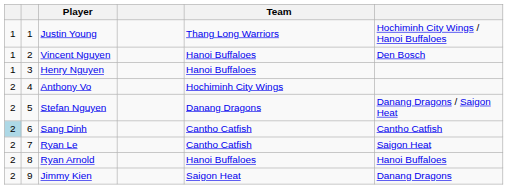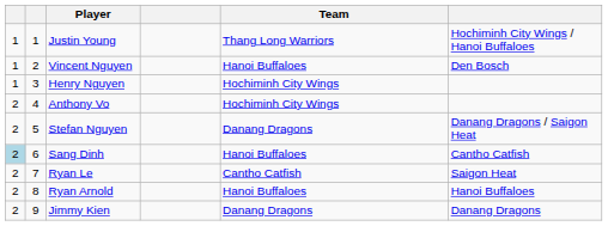 <table class="wikitable sortable" style="text-align:left">
 <tr>
 <th style="width:20px;"></th>
 <th style="width:20px;"></th>
 <th style="width:120px;">Player</th>
 <th style="width:100px;"></th>
 <th style="width:300px;">Team</th>
 <th style="width:200px;"></th>
 </tr>
 <tr>
 <td style="text-align:center;">1</td>
 <td style="text-align:center;">1</td>
 <td><a href='#'>Justin Young</a></td>
 <td></td>
 <td><a href='#'>Thang Long Warriors</a></td>
 <td><a href='#'>Hochiminh City Wings</a> / <a href='#'>Hanoi Buffaloes</a></td>
 </tr>
 <tr>
 <td style="text-align:center;">1</td>
 <td style="text-align:center;">2</td>
 <td><a href='#'>Vincent Nguyen</a></td>
 <td></td>
 <td><a href='#'>Hanoi Buffaloes</a></td>
 <td><a href='#'>Den Bosch</a></td>
 </tr>
 <tr>
 <td style="text-align:center;">1</td>
 <td style="text-align:center;">3</td>
 <td><a href='#'>Henry Nguyen</a></td>
 <td></td>
-<td><a href='#'>Hanoi Buffaloes</a></td>
+<td><a href='#'>Hochiminh City Wings</a></td>
 <td></td>
 </tr>
 <tr>
 <td style="text-align:center;">2</td>
 <td style="text-align:center;">4</td>
 <td><a href='#'>Anthony Vo</a></td>
 <td></td>
 <td><a href='#'>Hochiminh City Wings</a></td>
 <td></td>
 </tr>
 <tr>
 <td style="text-align:center;">2</td>
 <td style="text-align:center;">5</td>
 <td><a href='#'>Stefan Nguyen</a></td>
 <td></td>
 <td><a href='#'>Danang Dragons</a></td>
 <td><a href='#'>Danang Dragons</a> / <a href='#'>Saigon Heat</a></td>
 </tr>
 <tr>
 <td style="background: lightblue; text-align:center;">2</td>
 <td style="text-align:center;">6</td>
 <td><a href='#'>Sang Dinh</a></td>
 <td></td>
-<td><a href='#'>Cantho Catfish</a></td>
+<td><a href='#'>Hanoi Buffaloes</a></td>
 <td><a href='#'>Cantho Catfish</a></td>
 </tr>
 <tr>
 <td style="text-align:center;">2</td>
 <td style="text-align:center;">7</td>
 <td><a href='#'>Ryan Le</a></td>
 <td></td>
 <td><a href='#'>Cantho Catfish</a></td>
 <td><a href='#'>Saigon Heat</a></td>
 </tr>
 <tr>
 <td style="text-align:center;">2</td>
 <td style="text-align:center;">8</td>
 <td><a href='#'>Ryan Arnold</a></td>
 <td></td>
 <td><a href='#'>Hanoi Buffaloes</a></td>
 <td><a href='#'>Hanoi Buffaloes</a></td>
 </tr>
 <tr>
 <td style="text-align:center;">2</td>
 <td style="text-align:center;">9</td>
 <td><a href='#'>Jimmy Kien</a></td>
 <td></td>
-<td><a href='#'>Saigon Heat</a></td>
+<td><a href='#'>Danang Dragons</a></td>
 <td><a href='#'>Danang Dragons</a></td>
 </tr>
 </table>
